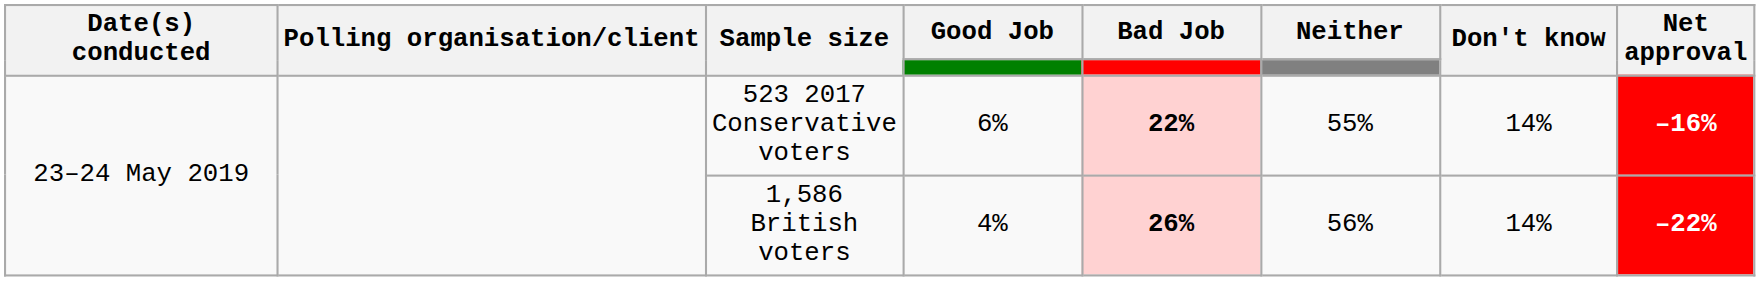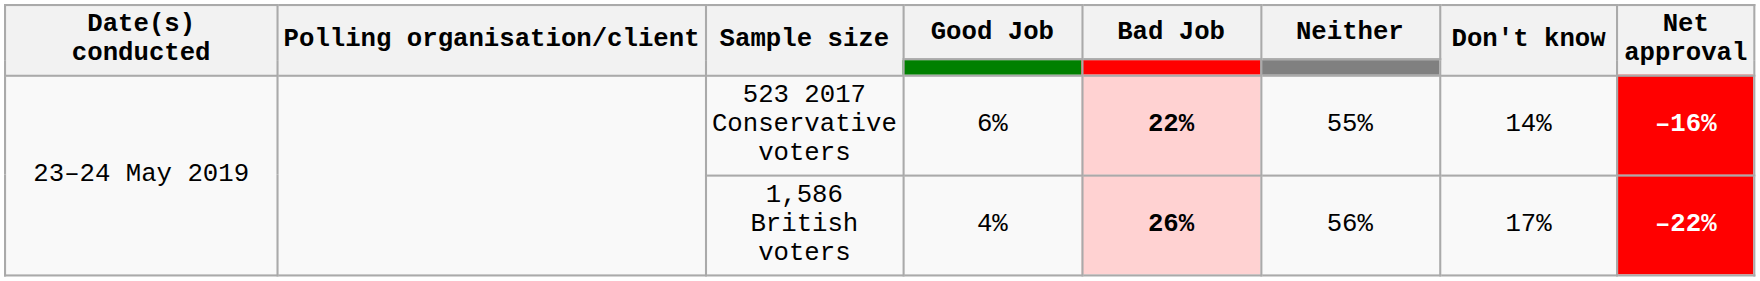 <table class="wikitable collapsible sortable" style="text-align:center;font-size:95%;line-height:14px;">
 <tr>
 <th rowspan="2" style="width:125px;">Date(s)<br>conducted</th>
 <th rowspan="2" style="width:200px;">Polling organisation/client</th>
 <th rowspan="2" style="width:60px;">Sample size</th>
 <th class="unsortable" style="width:80px;">Good Job</th>
 <th class="unsortable" style="width: 80px;">Bad Job</th>
 <th class="unsortable" style="width:80px;">Neither</th>
 <th rowspan="2" class="unsortable" style="width:80px;">Don't know</th>
 <th rowspan="2" class="unsortable" style="width:20px;">Net approval</th>
 </tr>
 <tr>
 <th class="unsortable" style="background:green;width:60px;"></th>
 <th class="unsortable" style="background:red;width:60px;"></th>
 <th class="unsortable" style="background:grey;width:60px;"></th>
 </tr>
 <tr>
 <td rowspan="2">23–24 May 2019</td>
 <td rowspan="2"></td>
 <td>523 2017 Conservative voters</td>
 <td>6%</td>
 <td style="background:#FFD2D2"><strong>22%</strong></td>
 <td>55%</td>
 <td>14%</td>
 <td style="background:red;color:white;"><strong>–16%</strong></td>
 </tr>
 <tr>
 <td>1,586 British voters</td>
 <td>4%</td>
 <td style="background:#FFD2D2"><strong>26%</strong></td>
 <td>56%</td>
-<td>14%</td>
+<td>17%</td>
 <td style="background:red;color:white;"><strong>–22%</strong></td>
 </tr>
 </table>
